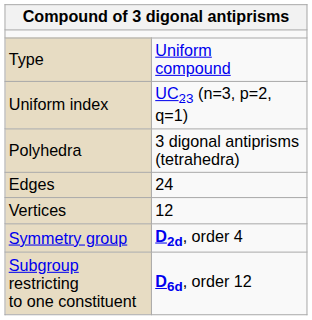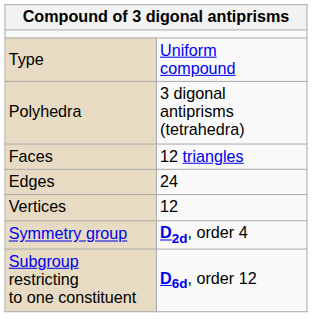 <table class="wikitable" style="float:right; margin-left:8px; width:300px">
 <tr>
 <th bgcolor=#e7dcc3 colspan=2>Compound of 3 digonal antiprisms</th>
 </tr>
 <tr>
 <td align=center colspan=2></td>
 </tr>
 <tr>
 <td bgcolor=#e7dcc3>Type</td>
 <td><a href='#'>Uniform<br>compound</a></td>
 </tr>
 <tr>
-<td bgcolor=#e7dcc3>Uniform index</td>
-<td><a href='#'>UC<sub>23</sub></a> (n=3, p=2, q=1)</td>
+<td bgcolor=#e7dcc3>Polyhedra</td>
+<td>3 digonal antiprisms<br>(tetrahedra)</td>
 </tr>
 <tr>
-<td bgcolor=#e7dcc3>Polyhedra</td>
-<td>3 digonal antiprisms<br>(tetrahedra)</td>
+<td bgcolor=#e7dcc3>Faces</td>
+<td>12 <a href='#'>triangles</a></td>
 </tr>
 <tr>
 <td bgcolor=#e7dcc3>Edges</td>
 <td>24</td>
 </tr>
 <tr>
 <td bgcolor=#e7dcc3>Vertices</td>
 <td>12</td>
 </tr>
 <tr>
 <td bgcolor=#e7dcc3><a href='#'>Symmetry group</a></td>
 <td><a href='#'><strong>D<sub>2d</sub></strong></a>, order 4</td>
 </tr>
 <tr>
 <td bgcolor=#e7dcc3><a href='#'>Subgroup</a> restricting<br>to one constituent</td>
 <td><a href='#'><strong>D<sub>6d</sub></strong></a>, order 12</td>
 </tr>
 </table>
